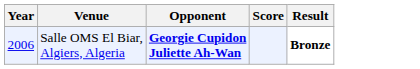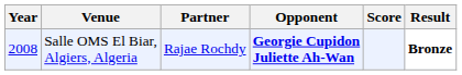 <table class="sortable wikitable" style="font-size: 90%;">
 <tr>
 <th>Year</th>
 <th>Venue</th>
+<th>Partner</th>
 <th>Opponent</th>
 <th>Score</th>
 <th>Result</th>
 </tr>
 <tr style="background:#ECF2FF">
-<td align="center"><a href='#'>2006</a></td>
+<td align="center"><a href='#'>2008</a></td>
 <td align="left">Salle OMS El Biar,<br><a href='#'>Algiers, Algeria</a></td>
+<td align="left"> <a href='#'>Rajae Rochdy</a></td>
 <td align="left"><strong> <a href='#'>Georgie Cupidon</a> <br>  <a href='#'>Juliette Ah-Wan</a></strong></td>
 <td align="left"></td>
 <td style="text-align:left; background:white"> <strong>Bronze</strong></td>
 </tr>
 </table>
